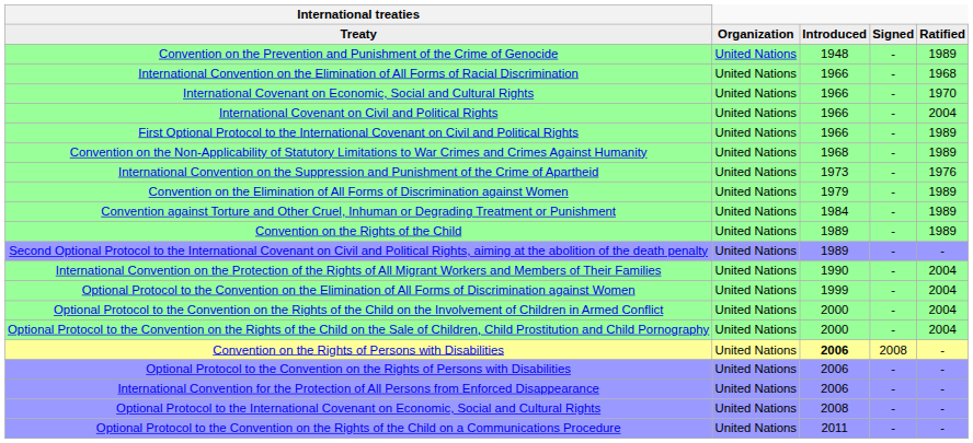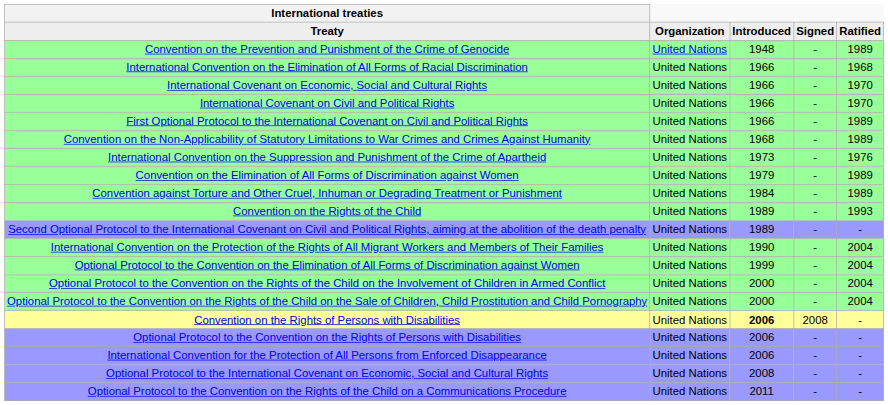 <table class="wikitable collapsible" style="border:none; ">
 <tr>
 <th>International treaties</th>
 </tr>
 <tr style="background:#eee; font-weight:bold; text-align:center;">
 <td>Treaty</td>
 <td>Organization</td>
 <td>Introduced</td>
 <td>Signed</td>
 <td>Ratified</td>
 </tr>
 <tr align=center>
 <td style="background:#9f9; align=left"><a href='#'>Convention on the Prevention and Punishment of the Crime of Genocide</a></td>
 <td style="background:#9f9;"><a href='#'>United Nations</a></td>
 <td style="background:#9f9;">1948</td>
 <td style="background:#9f9;">-</td>
 <td style="background:#9f9;">1989</td>
 </tr>
 <tr align=center>
 <td style="background:#9f9; align=left"><a href='#'>International Convention on the Elimination of All Forms of Racial Discrimination</a></td>
 <td style="background:#9f9;">United Nations</td>
 <td style="background:#9f9;">1966</td>
 <td style="background:#9f9;">-</td>
 <td style="background:#9f9;">1968</td>
 </tr>
 <tr align=center>
 <td style="background:#9f9; align=left"><a href='#'>International Covenant on Economic, Social and Cultural Rights</a></td>
 <td style="background:#9f9;">United Nations</td>
 <td style="background:#9f9;">1966</td>
 <td style="background:#9f9;">-</td>
 <td style="background:#9f9;">1970</td>
 </tr>
 <tr align=center>
 <td style="background:#9f9; align=left"><a href='#'>International Covenant on Civil and Political Rights</a></td>
 <td style="background:#9f9;">United Nations</td>
 <td style="background:#9f9;">1966</td>
 <td style="background:#9f9;">-</td>
-<td style="background:#9f9;">2004</td>
+<td style="background:#9f9;">1970</td>
 </tr>
 <tr align=center>
 <td style="background:#9f9; align=left"><a href='#'>First Optional Protocol to the International Covenant on Civil and Political Rights</a></td>
 <td style="background:#9f9;">United Nations</td>
 <td style="background:#9f9;">1966</td>
 <td style="background:#9f9;">-</td>
 <td style="background:#9f9;">1989</td>
 </tr>
 <tr align=center>
 <td style="background:#9f9; align=left"><a href='#'>Convention on the Non-Applicability of Statutory Limitations to War Crimes and Crimes Against Humanity</a></td>
 <td style="background:#9f9;">United Nations</td>
 <td style="background:#9f9;">1968</td>
 <td style="background:#9f9;">-</td>
 <td style="background:#9f9;">1989</td>
 </tr>
 <tr align=center>
 <td style="background:#9f9; align=left"><a href='#'>International Convention on the Suppression and Punishment of the Crime of Apartheid</a></td>
 <td style="background:#9f9;">United Nations</td>
 <td style="background:#9f9;">1973</td>
 <td style="background:#9f9;">-</td>
 <td style="background:#9f9;">1976</td>
 </tr>
 <tr align=center>
 <td style="background:#9f9; align=left"><a href='#'>Convention on the Elimination of All Forms of Discrimination against Women</a></td>
 <td style="background:#9f9;">United Nations</td>
 <td style="background:#9f9;">1979</td>
 <td style="background:#9f9;">-</td>
 <td style="background:#9f9;">1989</td>
 </tr>
 <tr align=center>
 <td style="background:#9f9; align=left"><a href='#'>Convention against Torture and Other Cruel, Inhuman or Degrading Treatment or Punishment</a></td>
 <td style="background:#9f9;">United Nations</td>
 <td style="background:#9f9;">1984</td>
 <td style="background:#9f9;">-</td>
 <td style="background:#9f9;">1989</td>
 </tr>
 <tr align=center>
 <td style="background:#9f9; align=left"><a href='#'>Convention on the Rights of the Child</a></td>
 <td style="background:#9f9;">United Nations</td>
 <td style="background:#9f9;">1989</td>
 <td style="background:#9f9;">-</td>
-<td style="background:#9f9;">1989</td>
+<td style="background:#9f9;">1993</td>
 </tr>
 <tr align=center>
 <td style="background:#99f; align=left"><a href='#'>Second Optional Protocol to the International Covenant on Civil and Political Rights, aiming at the abolition of the death penalty</a></td>
 <td style="background:#99f;">United Nations</td>
 <td style="background:#99f;">1989</td>
 <td style="background:#99f;">-</td>
 <td style="background:#99f;">-</td>
 </tr>
 <tr align=center>
 <td style="background:#9f9; align=left"><a href='#'>International Convention on the Protection of the Rights of All Migrant Workers and Members of Their Families</a></td>
 <td style="background:#9f9;">United Nations</td>
 <td style="background:#9f9;">1990</td>
 <td style="background:#9f9;">-</td>
 <td style="background:#9f9;">2004</td>
 </tr>
 <tr align=center>
 <td style="background:#9f9; align=left"><a href='#'>Optional Protocol to the Convention on the Elimination of All Forms of Discrimination against Women</a></td>
 <td style="background:#9f9;">United Nations</td>
 <td style="background:#9f9;">1999</td>
 <td style="background:#9f9;">-</td>
 <td style="background:#9f9;">2004</td>
 </tr>
 <tr align=center>
 <td style="background:#9f9; align=left"><a href='#'>Optional Protocol to the Convention on the Rights of the Child on the Involvement of Children in Armed Conflict</a></td>
 <td style="background:#9f9;">United Nations</td>
 <td style="background:#9f9;">2000</td>
 <td style="background:#9f9;">-</td>
 <td style="background:#9f9;">2004</td>
 </tr>
 <tr align=center>
 <td style="background:#9f9; align=left"><a href='#'>Optional Protocol to the Convention on the Rights of the Child on the Sale of Children, Child Prostitution and Child Pornography</a></td>
 <td style="background:#9f9;">United Nations</td>
 <td style="background:#9f9;">2000</td>
 <td style="background:#9f9;">-</td>
 <td style="background:#9f9;">2004</td>
 </tr>
 <tr align=center>
 <td style="background:#ff9; align=left"><a href='#'>Convention on the Rights of Persons with Disabilities</a></td>
 <td style="background:#ff9;">United Nations</td>
 <td style="background:#ff9;"><strong>2006</strong></td>
 <td style="background:#ff9;">2008</td>
 <td style="background:#ff9;">-</td>
 </tr>
 <tr align=center>
 <td style="background:#99f; align=left"><a href='#'>Optional Protocol to the Convention on the Rights of Persons with Disabilities</a></td>
 <td style="background:#99f;">United Nations</td>
 <td style="background:#99f;">2006</td>
 <td style="background:#99f;">-</td>
 <td style="background:#99f;">-</td>
 </tr>
 <tr align=center>
 <td style="background:#99f; align=left"><a href='#'>International Convention for the Protection of All Persons from Enforced Disappearance</a></td>
 <td style="background:#99f;">United Nations</td>
 <td style="background:#99f;">2006</td>
 <td style="background:#99f;">-</td>
 <td style="background:#99f;">-</td>
 </tr>
 <tr align=center>
 <td style="background:#99f; align=left"><a href='#'>Optional Protocol to the International Covenant on Economic, Social and Cultural Rights</a></td>
 <td style="background:#99f;">United Nations</td>
 <td style="background:#99f;">2008</td>
 <td style="background:#99f;">-</td>
 <td style="background:#99f;">-</td>
 </tr>
 <tr align=center>
 <td style="background:#99f; align=left"><a href='#'>Optional Protocol to the Convention on the Rights of the Child on a Communications Procedure</a></td>
 <td style="background:#99f;">United Nations</td>
 <td style="background:#99f;">2011</td>
 <td style="background:#99f;">-</td>
 <td style="background:#99f;">-</td>
 </tr>
 </table>
